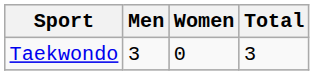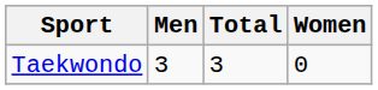 <table class="wikitable sortable">
 <tr>
 <th>Sport</th>
 <th>Men</th>
+<th>Total</th>
 <th>Women</th>
-<th>Total</th>
 </tr>
 <tr>
 <td><a href='#'>Taekwondo</a></td>
 <td>3</td>
+<td>3</td>
 <td>0</td>
-<td>3</td>
 </tr>
 </table>
